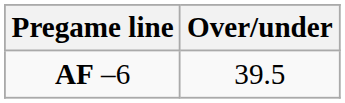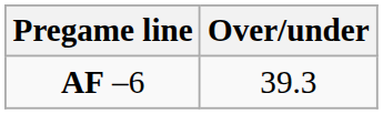 <table class="wikitable">
 <tr align="center">
 <th style=>Pregame line</th>
 <th style=>Over/under</th>
 </tr>
 <tr align="center">
 <td><strong>AF</strong> –6</td>
-<td>39.5</td>
+<td>39.3</td>
 </tr>
 </table>
